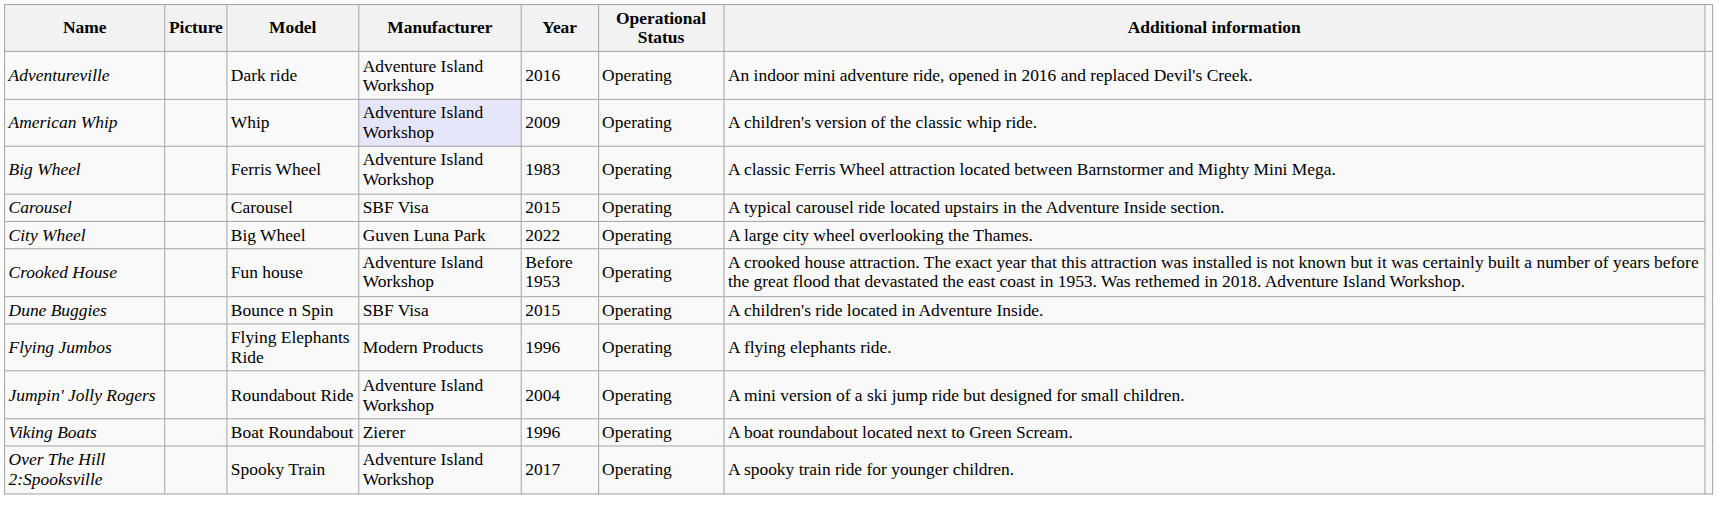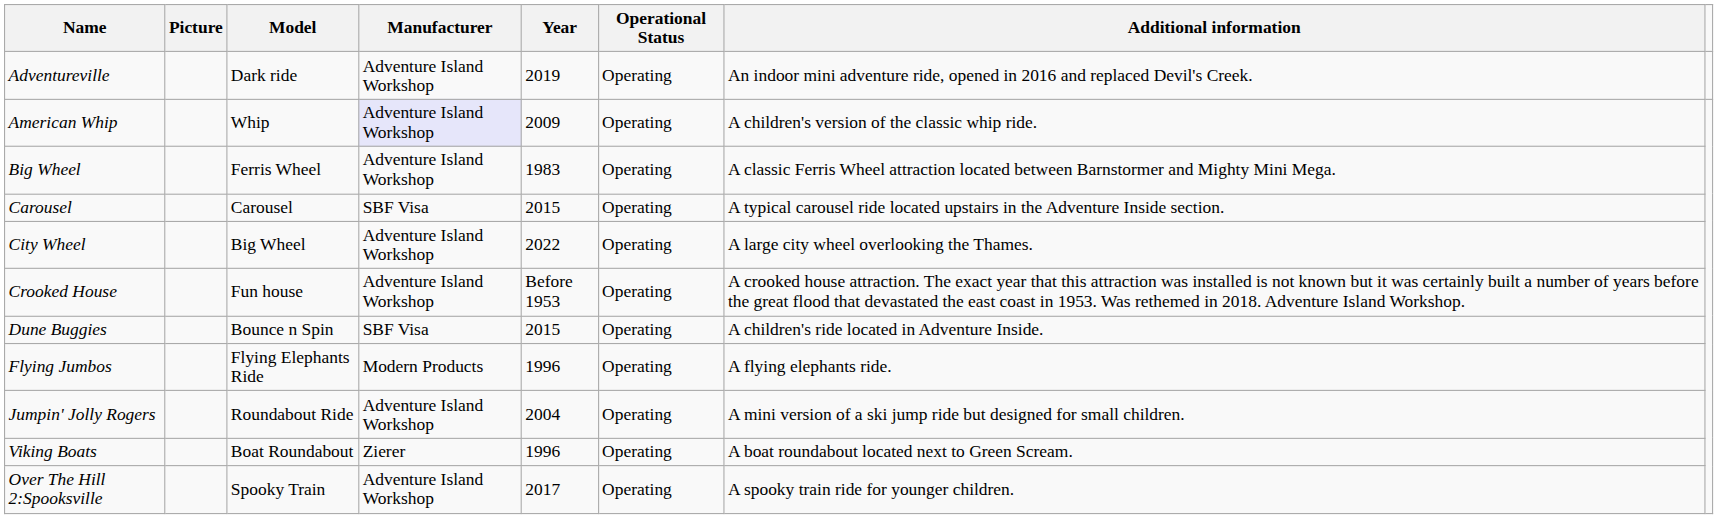 <table class="wikitable sortable">
 <tr>
 <th>Name</th>
 <th class="unsortable">Picture</th>
 <th>Model</th>
 <th>Manufacturer</th>
 <th>Year</th>
 <th class="unsortable">Operational Status</th>
 <th class="unsortable">Additional information</th>
 </tr>
 <tr>
 <td><em>Adventureville</em></td>
 <td></td>
 <td>Dark ride</td>
 <td>Adventure Island Workshop</td>
-<td>2016</td>
+<td>2019</td>
 <td>Operating</td>
 <td>An indoor mini adventure ride, opened in 2016 and replaced Devil's Creek.</td>
 <td></td>
 </tr>
 <tr>
 <td><em>American Whip</em></td>
 <td></td>
 <td>Whip</td>
 <td style="background: lavender;">Adventure Island Workshop</td>
 <td>2009</td>
 <td>Operating</td>
 <td>A children's version of the classic whip ride.</td>
 </tr>
 <tr>
 <td><em>Big Wheel</em></td>
 <td></td>
 <td>Ferris Wheel</td>
 <td>Adventure Island Workshop</td>
 <td>1983</td>
 <td>Operating</td>
 <td>A classic Ferris Wheel attraction located between Barnstormer and Mighty Mini Mega.</td>
 </tr>
 <tr>
 <td><em>Carousel</em></td>
 <td></td>
 <td>Carousel</td>
 <td>SBF Visa</td>
 <td>2015</td>
 <td>Operating</td>
 <td>A typical carousel ride located upstairs in the Adventure Inside section.</td>
 </tr>
 <tr>
 <td><em>City Wheel</em></td>
 <td></td>
 <td>Big Wheel</td>
-<td>Guven Luna Park</td>
+<td>Adventure Island Workshop</td>
 <td>2022</td>
 <td>Operating</td>
 <td>A large city wheel overlooking the Thames.</td>
 </tr>
 <tr>
 <td><em>Crooked House</em></td>
 <td></td>
 <td>Fun house</td>
 <td>Adventure Island Workshop</td>
 <td>Before 1953</td>
 <td>Operating</td>
 <td>A crooked house attraction. The exact year that this attraction was installed is not known but it was certainly built a number of years before the great flood that devastated the east coast in 1953. Was rethemed in 2018. Adventure Island Workshop.</td>
 </tr>
 <tr>
 <td><em>Dune Buggies</em></td>
 <td></td>
 <td>Bounce n Spin</td>
 <td>SBF Visa</td>
 <td>2015</td>
 <td>Operating</td>
 <td>A children's ride located in Adventure Inside.</td>
 </tr>
 <tr>
 <td><em>Flying Jumbos</em></td>
 <td></td>
 <td>Flying Elephants Ride</td>
 <td>Modern Products</td>
 <td>1996</td>
 <td>Operating</td>
 <td>A flying elephants ride.</td>
 </tr>
 <tr>
 <td><em>Jumpin' Jolly Rogers</em></td>
 <td></td>
 <td>Roundabout Ride</td>
 <td>Adventure Island Workshop</td>
 <td>2004</td>
 <td>Operating</td>
 <td>A mini version of a ski jump ride but designed for small children.</td>
 </tr>
 <tr>
 <td><em>Viking Boats</em></td>
 <td></td>
 <td>Boat Roundabout</td>
 <td>Zierer</td>
 <td>1996</td>
 <td>Operating</td>
 <td>A boat roundabout located next to Green Scream.</td>
 </tr>
 <tr>
 <td><em>Over The Hill 2:Spooksville</em></td>
 <td></td>
 <td>Spooky Train</td>
 <td>Adventure Island Workshop</td>
 <td>2017</td>
 <td>Operating</td>
 <td>A spooky train ride for younger children.</td>
 </tr>
 </table>
